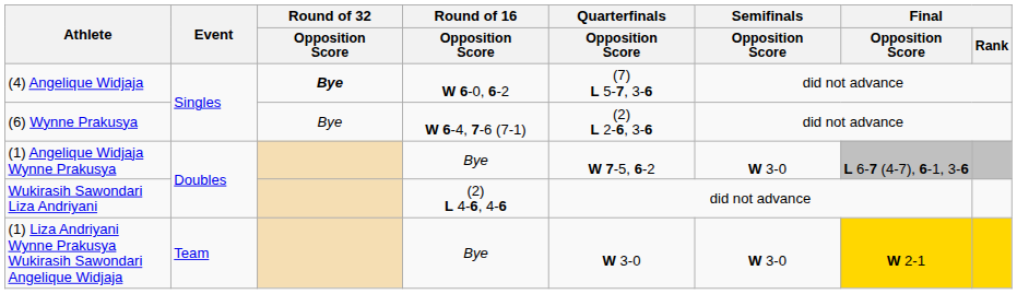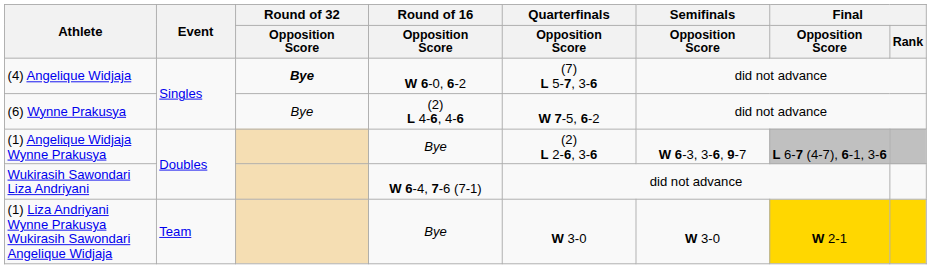 <table class="wikitable" style="font-size:90%; text-align:center">
 <tr>
 <th width="160" rowspan="2">Athlete</th>
 <th width="80" rowspan="2">Event</th>
 <th width="140">Round of 32</th>
 <th width="140">Round of 16</th>
 <th width="140">Quarterfinals</th>
 <th width="140">Semifinals</th>
 <th width="110" colspan="2">Final</th>
 </tr>
 <tr style="font-size:95%">
 <th>Opposition<br>Score</th>
 <th>Opposition<br>Score</th>
 <th>Opposition<br>Score</th>
 <th>Opposition<br>Score</th>
 <th>Opposition<br>Score</th>
 <th>Rank</th>
 </tr>
 <tr>
 <td align=left>(4) <a href='#'>Angelique Widjaja</a></td>
 <td align=left rowspan=2><a href='#'>Singles</a></td>
 <td align="center"><strong><em>Bye</em></strong></td>
 <td align="center"> <br> <strong>W</strong> <strong>6</strong>-0, <strong>6</strong>-2</td>
 <td align="center">(7)  <br> <strong>L</strong> 5-<strong>7</strong>, 3-<strong>6</strong></td>
 <td align="center" colspan=3>did not advance</td>
 </tr>
 <tr>
 <td align=left>(6) <a href='#'>Wynne Prakusya</a></td>
 <td align="center"><em>Bye</em></td>
-<td align="center"> <br> <strong>W</strong> <strong>6</strong>-4, <strong>7</strong>-6 (7-1)</td>
-<td align="center">(2)  <br> <strong>L</strong> 2-<strong>6</strong>, 3-<strong>6</strong></td>
+<td align="center">(2)  <br> <strong>L</strong> 4-<strong>6</strong>, 4-<strong>6</strong></td>
+<td align="center"> <br> <strong>W</strong> <strong>7</strong>-5, <strong>6</strong>-2</td>
 <td align="center" colspan=3>did not advance</td>
 </tr>
 <tr>
 <td align=left>(1) <a href='#'>Angelique Widjaja</a> <br> <a href='#'>Wynne Prakusya</a></td>
 <td align=left rowspan=2><a href='#'>Doubles</a></td>
 <td bgcolor=wheat></td>
 <td align="center"><em>Bye</em></td>
-<td align="center"> <br> <strong>W</strong> <strong>7</strong>-5, <strong>6</strong>-2</td>
-<td> <br><strong>W</strong> 3-0</td>
+<td align="center">(2)  <br> <strong>L</strong> 2-<strong>6</strong>, 3-<strong>6</strong></td>
+<td align="center"> <br> <strong>W</strong> <strong>6</strong>-3, 3-<strong>6</strong>, <strong>9</strong>-7</td>
 <td align="center" bgcolor="silver"> <br> <strong>L</strong> 6-<strong>7</strong> (4-7), <strong>6</strong>-1, 3-<strong>6</strong></td>
 <td bgcolor="silver"></td>
 </tr>
 <tr>
 <td align=left><a href='#'>Wukirasih Sawondari</a> <br> <a href='#'>Liza Andriyani</a></td>
 <td bgcolor=wheat></td>
-<td align="center">(2)  <br> <strong>L</strong> 4-<strong>6</strong>, 4-<strong>6</strong></td>
+<td align="center"> <br> <strong>W</strong> <strong>6</strong>-4, <strong>7</strong>-6 (7-1)</td>
 <td align="center" colspan=3>did not advance</td>
 </tr>
 <tr>
 <td align=left>(1) <a href='#'>Liza Andriyani</a> <br> <a href='#'>Wynne Prakusya</a> <br> <a href='#'>Wukirasih Sawondari</a>  <br> <a href='#'>Angelique Widjaja</a></td>
 <td align=left><a href='#'>Team</a></td>
 <td bgcolor=wheat></td>
 <td align="center"><em>Bye</em></td>
 <td> <br><strong>W</strong> 3-0</td>
 <td> <br><strong>W</strong> 3-0</td>
 <td align="center" bgcolor="gold"> <br><strong>W</strong> 2-1</td>
 <td bgcolor="gold"></td>
 </tr>
 </table>
